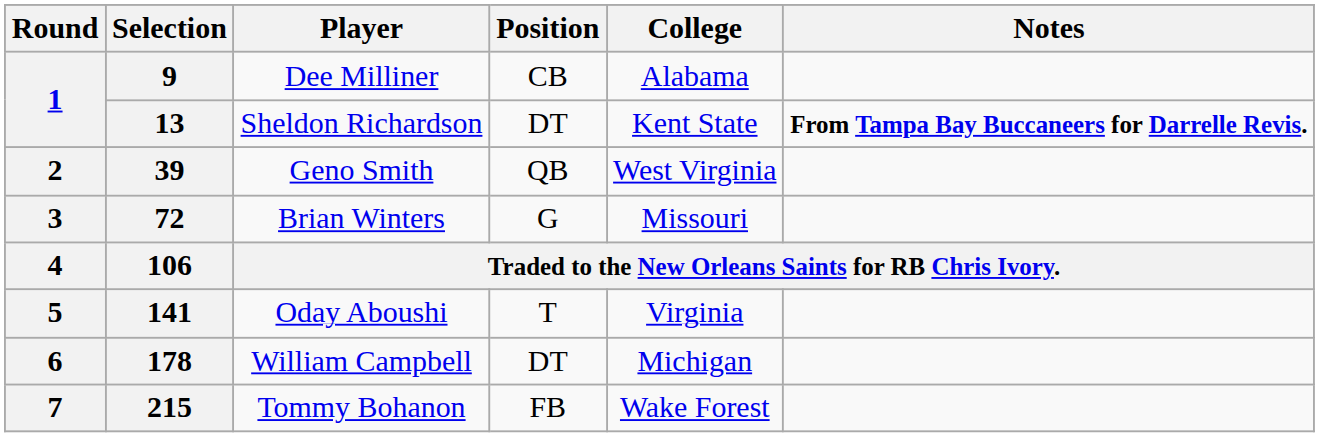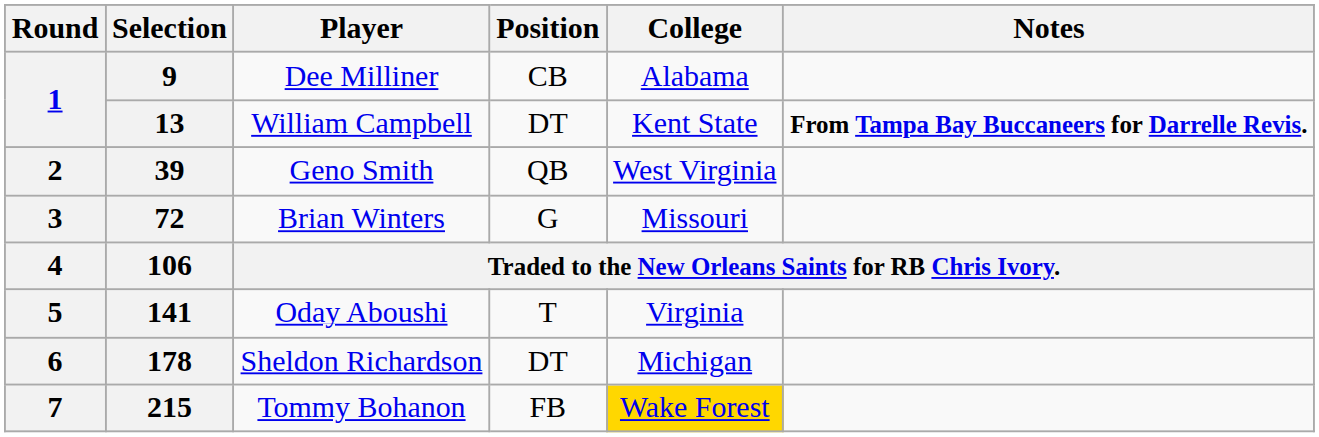 <table class="wikitable" style="text-align:center">
 <tr>
 <th>Round</th>
 <th>Selection</th>
 <th>Player</th>
 <th>Position</th>
 <th>College</th>
 <th>Notes</th>
 </tr>
 <tr>
 <th rowspan=2><a href='#'>1</a></th>
 <th>9</th>
 <td><a href='#'>Dee Milliner</a></td>
 <td>CB</td>
 <td><a href='#'>Alabama</a></td>
 <td></td>
 </tr>
 <tr>
 <th>13</th>
-<td><a href='#'>Sheldon Richardson</a></td>
+<td><a href='#'>William Campbell</a></td>
 <td>DT</td>
 <td><a href='#'>Kent State</a></td>
 <td><small><strong>From <a href='#'>Tampa Bay Buccaneers</a> for <a href='#'>Darrelle Revis</a>.</strong></small></td>
 </tr>
 <tr>
 <th>2</th>
 <th>39</th>
 <td><a href='#'>Geno Smith</a></td>
 <td>QB</td>
 <td><a href='#'>West Virginia</a></td>
 <td></td>
 </tr>
 <tr>
 <th>3</th>
 <th>72</th>
 <td><a href='#'>Brian Winters</a></td>
 <td>G</td>
 <td><a href='#'>Missouri</a></td>
 <td></td>
 </tr>
 <tr>
 <th>4</th>
 <th>106</th>
 <th colspan=4><small><strong>Traded to the <a href='#'>New Orleans Saints</a> for RB <a href='#'>Chris Ivory</a>.</strong></small></th>
 </tr>
 <tr>
 <th>5</th>
 <th>141</th>
 <td><a href='#'>Oday Aboushi</a></td>
 <td>T</td>
 <td><a href='#'>Virginia</a></td>
 <td></td>
 </tr>
 <tr>
 <th>6</th>
 <th>178</th>
-<td><a href='#'>William Campbell</a></td>
+<td><a href='#'>Sheldon Richardson</a></td>
 <td>DT</td>
 <td><a href='#'>Michigan</a></td>
 <td></td>
 </tr>
 <tr>
 <th>7</th>
 <th>215</th>
 <td><a href='#'>Tommy Bohanon</a></td>
 <td>FB</td>
-<td><a href='#'>Wake Forest</a></td>
+<td style="background: gold;"><a href='#'>Wake Forest</a></td>
 <td></td>
 </tr>
 </table>
